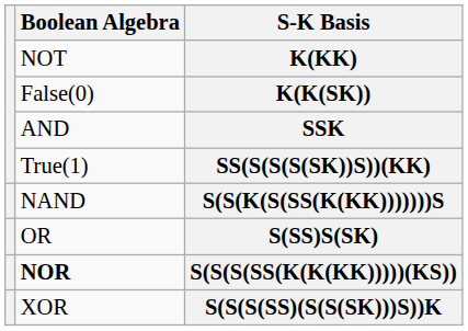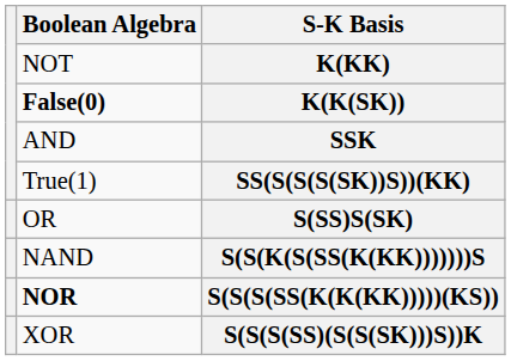 <table class="wikitable">
 <tr>
 <th rowspan="5"></th>
 <th>Boolean Algebra</th>
 <th>S-K Basis</th>
 </tr>
 <tr>
 <td>NOT</td>
 <th><strong>K(KK)</strong></th>
 </tr>
 <tr>
-<td>False(0)</td>
+<td><strong>False(0)</strong></td>
 <th><strong>K(K(SK))</strong></th>
 </tr>
 <tr>
 <td>AND</td>
 <th>SSK</th>
 </tr>
 <tr>
 <td>True(1)</td>
 <th>SS(S(S(S(SK))S))(KK)</th>
 </tr>
 <tr>
 <th></th>
-<td>NAND</td>
-<th>S(S(K(S(SS(K(KK)))))))S</th>
+<td>OR</td>
+<th>S(SS)S(SK)</th>
 </tr>
 <tr>
 <th></th>
-<td>OR</td>
-<th>S(SS)S(SK)</th>
+<td>NAND</td>
+<th>S(S(K(S(SS(K(KK)))))))S</th>
 </tr>
 <tr>
 <th></th>
 <td><strong>NOR</strong></td>
 <th>S(S(S(SS(K(K(KK)))))(KS))</th>
 </tr>
 <tr>
 <th></th>
 <td>XOR</td>
 <th>S(S(S(SS)(S(S(SK)))S))K</th>
 </tr>
 </table>
